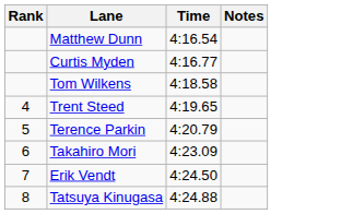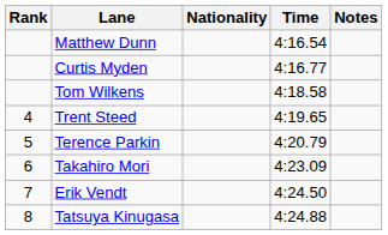 <table class="wikitable sortable" style="text-align:center">
 <tr>
 <th>Rank</th>
 <th>Lane</th>
+<th>Nationality</th>
 <th>Time</th>
 <th>Notes</th>
 </tr>
 <tr>
 <td></td>
 <td align=left><a href='#'>Matthew Dunn</a></td>
+<td align=left></td>
 <td>4:16.54</td>
 <td></td>
 </tr>
 <tr>
 <td></td>
 <td align=left><a href='#'>Curtis Myden</a></td>
+<td align=left></td>
 <td>4:16.77</td>
 <td></td>
 </tr>
 <tr>
 <td></td>
 <td align=left><a href='#'>Tom Wilkens</a></td>
+<td align=left></td>
 <td>4:18.58</td>
 <td></td>
 </tr>
 <tr>
 <td>4</td>
 <td align=left><a href='#'>Trent Steed</a></td>
+<td align=left></td>
 <td>4:19.65</td>
 <td></td>
 </tr>
 <tr>
 <td>5</td>
 <td align=left><a href='#'>Terence Parkin</a></td>
+<td align=left></td>
 <td>4:20.79</td>
 <td></td>
 </tr>
 <tr>
 <td>6</td>
 <td align=left><a href='#'>Takahiro Mori</a></td>
+<td align=left></td>
 <td>4:23.09</td>
 <td></td>
 </tr>
 <tr>
 <td>7</td>
 <td align=left><a href='#'>Erik Vendt</a></td>
+<td align=left></td>
 <td>4:24.50</td>
 <td></td>
 </tr>
 <tr>
 <td>8</td>
 <td align=left><a href='#'>Tatsuya Kinugasa</a></td>
+<td align=left></td>
 <td>4:24.88</td>
 <td></td>
 </tr>
 </table>
